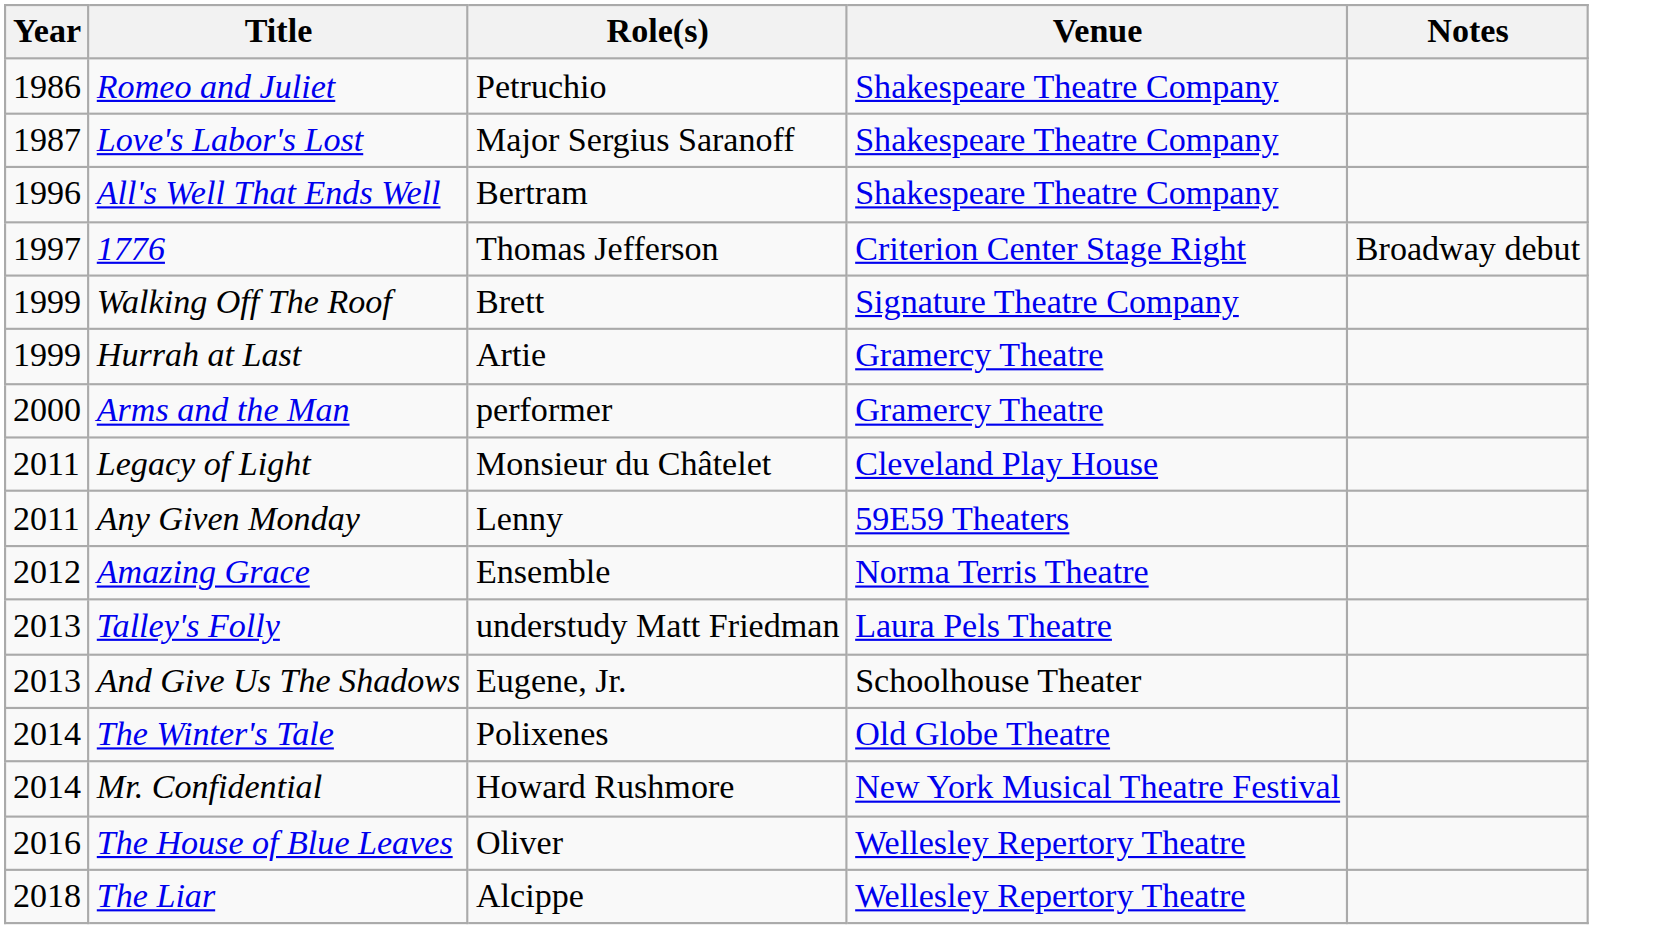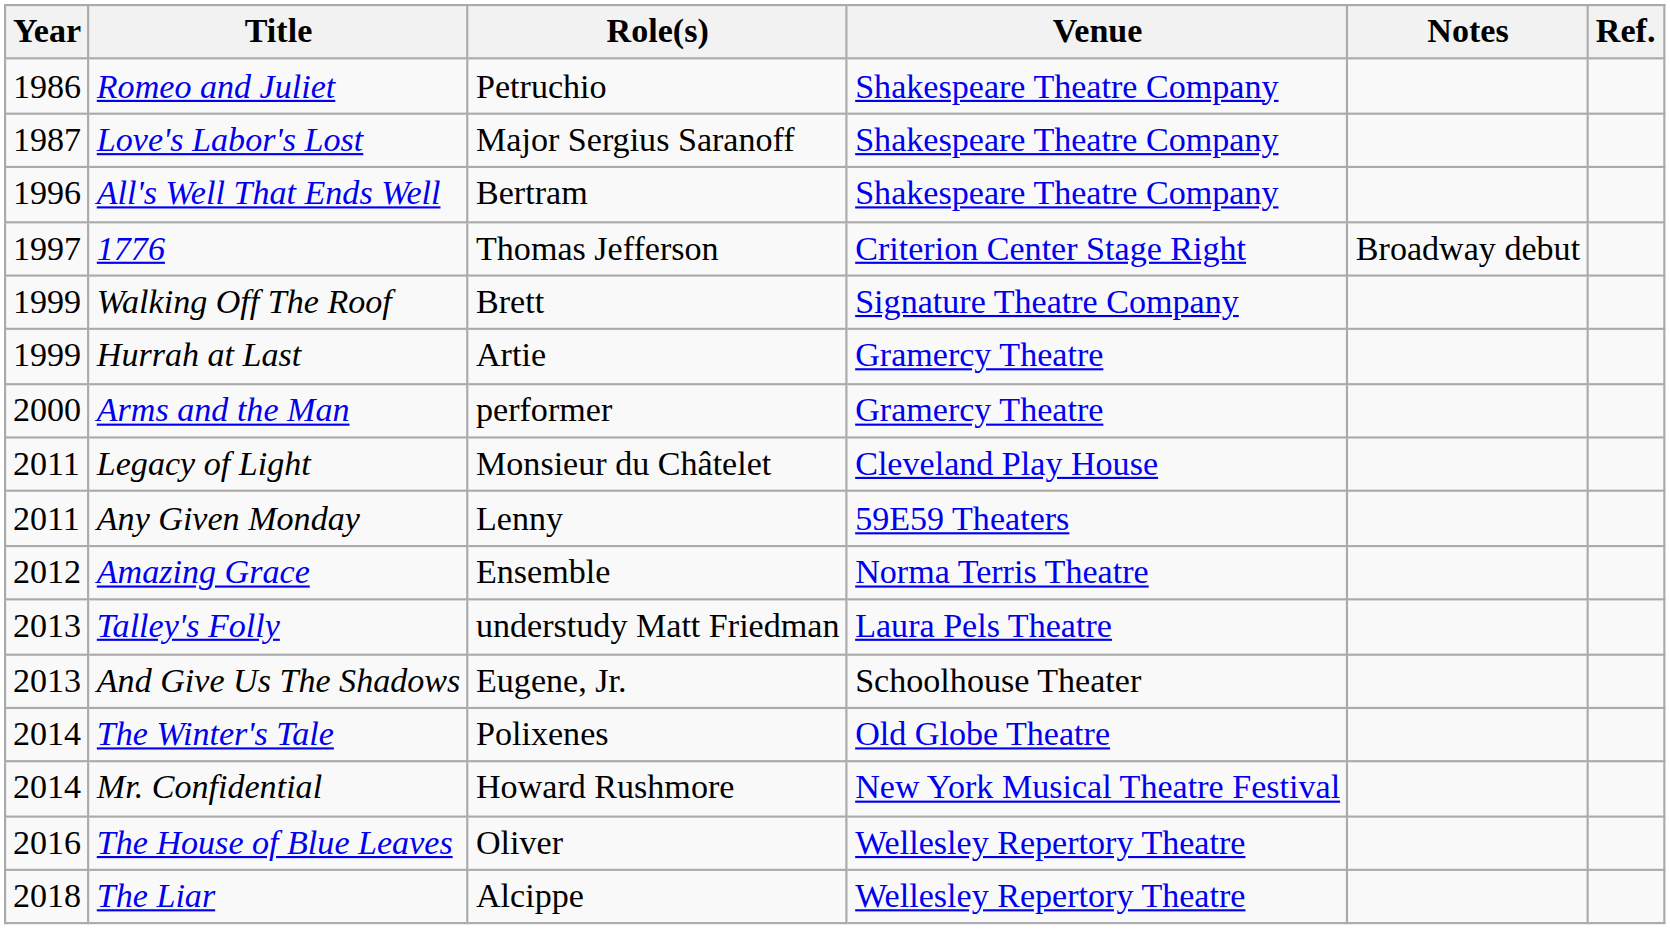 <table class="wikitable sortable">
 <tr>
 <th>Year</th>
 <th>Title</th>
 <th>Role(s)</th>
 <th>Venue</th>
 <th>Notes</th>
+<th>Ref.</th>
 </tr>
 <tr>
 <td>1986</td>
 <td><em><a href='#'>Romeo and Juliet</a></em></td>
 <td>Petruchio</td>
 <td><a href='#'>Shakespeare Theatre Company</a></td>
+<td></td>
 <td></td>
 </tr>
 <tr>
 <td>1987</td>
 <td><em><a href='#'>Love's Labor's Lost</a></em></td>
 <td>Major Sergius Saranoff</td>
 <td><a href='#'>Shakespeare Theatre Company</a></td>
 <td></td>
+<td></td>
 </tr>
 <tr>
 <td>1996</td>
 <td><em><a href='#'>All's Well That Ends Well</a></em></td>
 <td>Bertram</td>
 <td><a href='#'>Shakespeare Theatre Company</a></td>
+<td></td>
 <td></td>
 </tr>
 <tr>
 <td>1997</td>
 <td><em><a href='#'>1776</a></em></td>
 <td>Thomas Jefferson</td>
 <td><a href='#'>Criterion Center Stage Right</a></td>
 <td>Broadway debut</td>
+<td></td>
 </tr>
 <tr>
 <td>1999</td>
 <td><em>Walking Off The Roof</em></td>
 <td>Brett</td>
 <td><a href='#'>Signature Theatre Company</a></td>
+<td></td>
 <td></td>
 </tr>
 <tr>
 <td>1999</td>
 <td><em>Hurrah at Last</em></td>
 <td>Artie</td>
 <td><a href='#'>Gramercy Theatre</a></td>
 <td></td>
+<td></td>
 </tr>
 <tr>
 <td>2000</td>
 <td><em><a href='#'>Arms and the Man</a></em></td>
 <td>performer</td>
 <td><a href='#'>Gramercy Theatre</a></td>
+<td></td>
 <td></td>
 </tr>
 <tr>
 <td>2011</td>
 <td><em>Legacy of Light</em></td>
 <td>Monsieur du Châtelet</td>
 <td><a href='#'>Cleveland Play House</a></td>
 <td></td>
+<td></td>
 </tr>
 <tr>
 <td>2011</td>
 <td><em>Any Given Monday</em></td>
 <td>Lenny</td>
 <td><a href='#'>59E59 Theaters</a></td>
+<td></td>
 <td></td>
 </tr>
 <tr>
 <td>2012</td>
 <td><em><a href='#'>Amazing Grace</a></em></td>
 <td>Ensemble</td>
 <td><a href='#'>Norma Terris Theatre</a></td>
 <td></td>
+<td></td>
 </tr>
 <tr>
 <td>2013</td>
 <td><em><a href='#'>Talley's Folly</a></em></td>
 <td>understudy Matt Friedman</td>
 <td><a href='#'>Laura Pels Theatre</a></td>
+<td></td>
 <td></td>
 </tr>
 <tr>
 <td>2013</td>
 <td><em>And Give Us The Shadows</em></td>
 <td>Eugene, Jr.</td>
 <td>Schoolhouse Theater</td>
 <td></td>
+<td></td>
 </tr>
 <tr>
 <td>2014</td>
 <td><em><a href='#'>The Winter's Tale</a></em></td>
 <td>Polixenes</td>
 <td><a href='#'>Old Globe Theatre</a></td>
+<td></td>
 <td></td>
 </tr>
 <tr>
 <td>2014</td>
 <td><em>Mr. Confidential</em></td>
 <td>Howard Rushmore</td>
 <td><a href='#'>New York Musical Theatre Festival</a></td>
 <td></td>
+<td></td>
 </tr>
 <tr>
 <td>2016</td>
 <td><em><a href='#'>The House of Blue Leaves</a></em></td>
 <td>Oliver</td>
 <td><a href='#'>Wellesley Repertory Theatre</a></td>
+<td></td>
 <td></td>
 </tr>
 <tr>
 <td>2018</td>
 <td><em><a href='#'>The Liar</a></em></td>
 <td>Alcippe</td>
 <td><a href='#'>Wellesley Repertory Theatre</a></td>
 <td></td>
+<td></td>
 </tr>
 </table>
